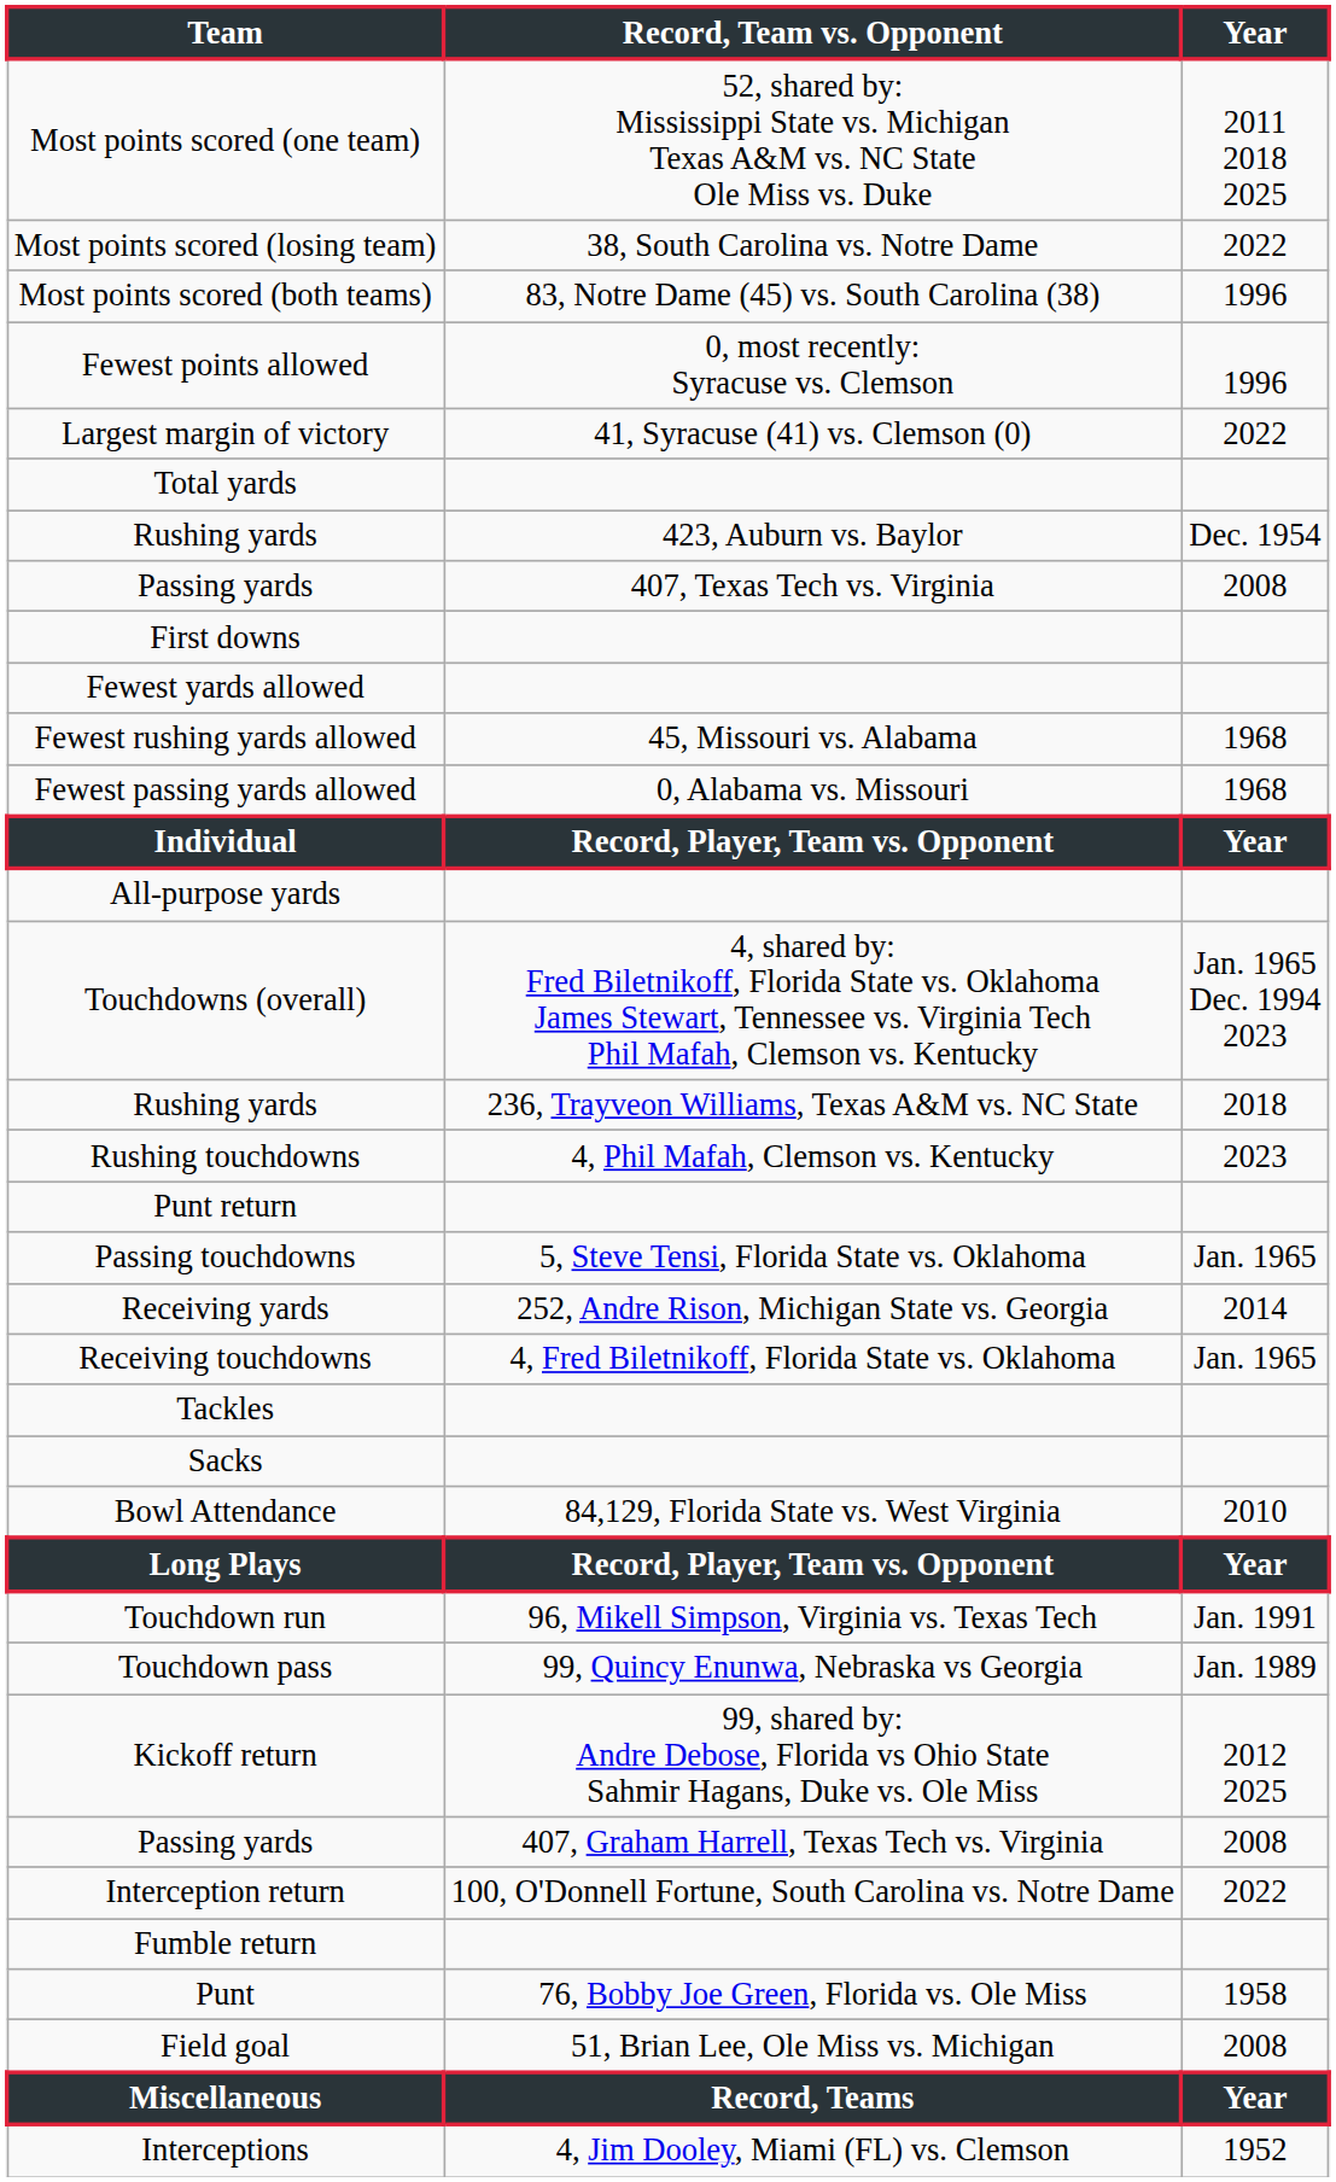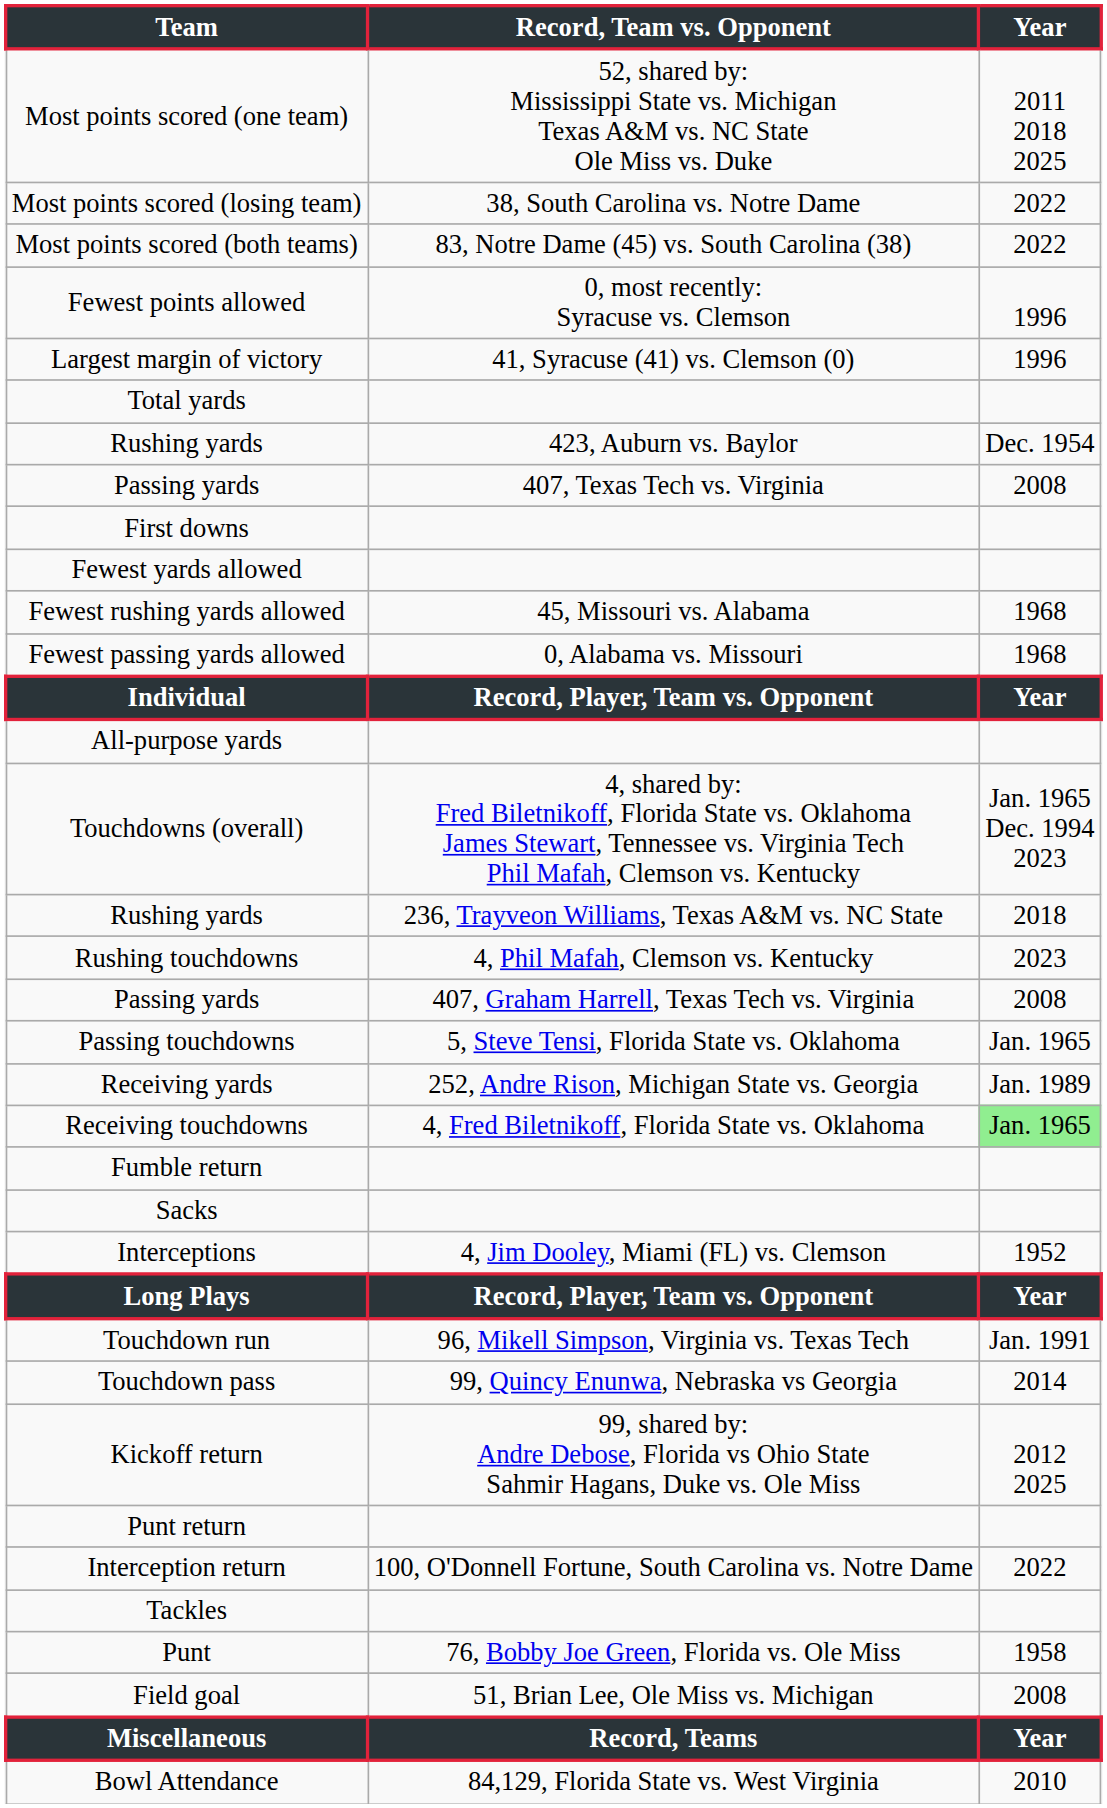 <table class="wikitable" style="text-align:center;">
 <tr>
 <th style="background:#2a3439; color:#fff; border:2px solid #e2223b;">Team</th>
 <th style="background:#2a3439; color:#fff; border:2px solid #e2223b;">Record, Team vs. Opponent</th>
 <th style="background:#2a3439; color:#fff; border:2px solid #e2223b;">Year</th>
 </tr>
 <tr>
 <td>Most points scored (one team)</td>
 <td>52, shared by:<br>Mississippi State vs. Michigan<br>Texas A&M vs. NC State<br>Ole Miss vs. Duke</td>
 <td> <br>2011<br>2018<br>2025</td>
 </tr>
 <tr>
 <td>Most points scored (losing team)</td>
 <td>38, South Carolina vs. Notre Dame</td>
 <td>2022</td>
 </tr>
 <tr>
 <td>Most points scored (both teams)</td>
 <td>83, Notre Dame (45) vs. South Carolina (38)</td>
-<td>1996</td>
+<td>2022</td>
 </tr>
 <tr>
 <td>Fewest points allowed</td>
 <td>0, most recently:<br>Syracuse vs. Clemson</td>
 <td> <br>1996</td>
 </tr>
 <tr>
 <td>Largest margin of victory</td>
 <td>41, Syracuse (41) vs. Clemson (0)</td>
-<td>2022</td>
+<td>1996</td>
 </tr>
 <tr>
 <td>Total yards</td>
 <td></td>
 <td></td>
 </tr>
 <tr>
 <td>Rushing yards</td>
 <td>423, Auburn vs. Baylor</td>
 <td>Dec. 1954</td>
 </tr>
 <tr>
 <td>Passing yards</td>
 <td>407, Texas Tech vs. Virginia</td>
 <td>2008</td>
 </tr>
 <tr>
 <td>First downs</td>
 <td></td>
 <td></td>
 </tr>
 <tr>
 <td>Fewest yards allowed</td>
 <td></td>
 <td></td>
 </tr>
 <tr>
 <td>Fewest rushing yards allowed</td>
 <td>45, Missouri vs. Alabama</td>
 <td>1968</td>
 </tr>
 <tr>
 <td>Fewest passing yards allowed</td>
 <td>0, Alabama vs. Missouri</td>
 <td>1968</td>
 </tr>
 <tr>
 <th style="background:#2a3439; color:#fff; border:2px solid #e2223b;">Individual</th>
 <th style="background:#2a3439; color:#fff; border:2px solid #e2223b;">Record, Player, Team vs. Opponent</th>
 <th style="background:#2a3439; color:#fff; border:2px solid #e2223b;">Year</th>
 </tr>
 <tr>
 <td>All-purpose yards</td>
 <td></td>
 <td></td>
 </tr>
 <tr>
 <td>Touchdowns (overall)</td>
 <td>4, shared by:<br><a href='#'>Fred Biletnikoff</a>, Florida State vs. Oklahoma<br><a href='#'>James Stewart</a>, Tennessee vs. Virginia Tech<br><a href='#'>Phil Mafah</a>, Clemson vs. Kentucky</td>
 <td>Jan. 1965<br>Dec. 1994<br>2023</td>
 </tr>
 <tr>
 <td>Rushing yards</td>
 <td>236, <a href='#'>Trayveon Williams</a>, Texas A&M vs. NC State</td>
 <td>2018</td>
 </tr>
 <tr>
 <td>Rushing touchdowns</td>
 <td>4, <a href='#'>Phil Mafah</a>, Clemson vs. Kentucky</td>
 <td>2023</td>
 </tr>
 <tr>
-<td>Punt return</td>
-<td></td>
-<td></td>
+<td>Passing yards</td>
+<td>407, <a href='#'>Graham Harrell</a>, Texas Tech vs. Virginia</td>
+<td>2008</td>
 </tr>
 <tr>
 <td>Passing touchdowns</td>
 <td>5, <a href='#'>Steve Tensi</a>, Florida State vs. Oklahoma</td>
 <td>Jan. 1965</td>
 </tr>
 <tr>
 <td>Receiving yards</td>
 <td>252, <a href='#'>Andre Rison</a>, Michigan State vs. Georgia</td>
-<td>2014</td>
+<td>Jan. 1989</td>
 </tr>
 <tr>
 <td>Receiving touchdowns</td>
 <td>4, <a href='#'>Fred Biletnikoff</a>, Florida State vs. Oklahoma</td>
-<td>Jan. 1965</td>
+<td style="background: lightgreen;">Jan. 1965</td>
 </tr>
 <tr>
-<td>Tackles</td>
+<td>Fumble return</td>
 <td></td>
 <td></td>
 </tr>
 <tr>
 <td>Sacks</td>
 <td></td>
 <td></td>
 </tr>
 <tr>
-<td>Bowl Attendance</td>
-<td>84,129, Florida State vs. West Virginia</td>
-<td>2010</td>
+<td>Interceptions</td>
+<td>4, <a href='#'>Jim Dooley</a>, Miami (FL) vs. Clemson</td>
+<td>1952</td>
 </tr>
 <tr>
 <th style="background:#2a3439; color:#fff; border:2px solid #e2223b;">Long Plays</th>
 <th style="background:#2a3439; color:#fff; border:2px solid #e2223b;">Record, Player, Team vs. Opponent</th>
 <th style="background:#2a3439; color:#fff; border:2px solid #e2223b;">Year</th>
 </tr>
 <tr>
 <td>Touchdown run</td>
 <td>96, <a href='#'>Mikell Simpson</a>, Virginia vs. Texas Tech</td>
 <td>Jan. 1991</td>
 </tr>
 <tr>
 <td>Touchdown pass</td>
 <td>99, <a href='#'>Quincy Enunwa</a>, Nebraska vs Georgia</td>
-<td>Jan. 1989</td>
+<td>2014</td>
 </tr>
 <tr>
 <td>Kickoff return</td>
 <td>99, shared by:<br><a href='#'>Andre Debose</a>, Florida vs Ohio State<br>Sahmir Hagans, Duke vs. Ole Miss</td>
 <td><br>2012<br>2025</td>
 </tr>
 <tr>
-<td>Passing yards</td>
-<td>407, <a href='#'>Graham Harrell</a>, Texas Tech vs. Virginia</td>
-<td>2008</td>
+<td>Punt return</td>
+<td></td>
+<td></td>
 </tr>
 <tr>
 <td>Interception return</td>
 <td>100, O'Donnell Fortune, South Carolina vs. Notre Dame</td>
 <td>2022</td>
 </tr>
 <tr>
-<td>Fumble return</td>
+<td>Tackles</td>
 <td></td>
 <td></td>
 </tr>
 <tr>
 <td>Punt</td>
 <td>76, <a href='#'>Bobby Joe Green</a>, Florida vs. Ole Miss</td>
 <td>1958</td>
 </tr>
 <tr>
 <td>Field goal</td>
 <td>51, Brian Lee, Ole Miss vs. Michigan</td>
 <td>2008</td>
 </tr>
 <tr>
 <th style="background:#2a3439; color:#fff; border:2px solid #e2223b;">Miscellaneous</th>
 <th style="background:#2a3439; color:#fff; border:2px solid #e2223b;">Record, Teams</th>
 <th style="background:#2a3439; color:#fff; border:2px solid #e2223b;">Year</th>
 </tr>
 <tr>
-<td>Interceptions</td>
-<td>4, <a href='#'>Jim Dooley</a>, Miami (FL) vs. Clemson</td>
-<td>1952</td>
+<td>Bowl Attendance</td>
+<td>84,129, Florida State vs. West Virginia</td>
+<td>2010</td>
 </tr>
 </table>
